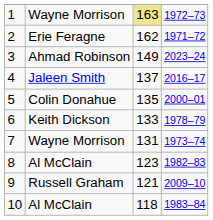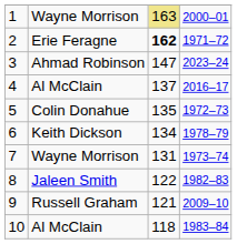 <table class="wikitable">
 <tr>
 </tr>
 <tr>
 <td>1</td>
 <td>Wayne Morrison</td>
 <td style="background: khaki;">163</td>
-<td style="font-size:80%;"><a href='#'>1972–73</a></td>
+<td style="font-size:80%;"><a href='#'>2000–01</a></td>
 </tr>
 <tr>
 <td>2</td>
 <td>Erie Feragne</td>
-<td>162</td>
+<td><strong>162</strong></td>
 <td style="font-size:80%;"><a href='#'>1971–72</a></td>
 </tr>
 <tr>
 <td>3</td>
 <td>Ahmad Robinson</td>
-<td>149</td>
+<td>147</td>
 <td style="font-size:80%;"><a href='#'>2023–24</a></td>
 </tr>
 <tr>
 <td>4</td>
-<td><a href='#'>Jaleen Smith</a></td>
+<td>Al McClain</td>
 <td>137</td>
 <td style="font-size:80%;"><a href='#'>2016–17</a></td>
 </tr>
 <tr>
 <td>5</td>
 <td>Colin Donahue</td>
 <td>135</td>
-<td style="font-size:80%;"><a href='#'>2000–01</a></td>
+<td style="font-size:80%;"><a href='#'>1972–73</a></td>
 </tr>
 <tr>
 <td>6</td>
 <td>Keith Dickson</td>
-<td>133</td>
+<td>134</td>
 <td style="font-size:80%;"><a href='#'>1978–79</a></td>
 </tr>
 <tr>
 <td>7</td>
 <td>Wayne Morrison</td>
 <td>131</td>
 <td style="font-size:80%;"><a href='#'>1973–74</a></td>
 </tr>
 <tr>
 <td>8</td>
-<td>Al McClain</td>
-<td>123</td>
+<td><a href='#'>Jaleen Smith</a></td>
+<td>122</td>
 <td style="font-size:80%;"><a href='#'>1982–83</a></td>
 </tr>
 <tr>
 <td>9</td>
 <td>Russell Graham</td>
 <td>121</td>
 <td style="font-size:80%;"><a href='#'>2009–10</a></td>
 </tr>
 <tr>
 <td>10</td>
 <td>Al McClain</td>
 <td>118</td>
 <td style="font-size:80%;"><a href='#'>1983–84</a></td>
 </tr>
 </table>
